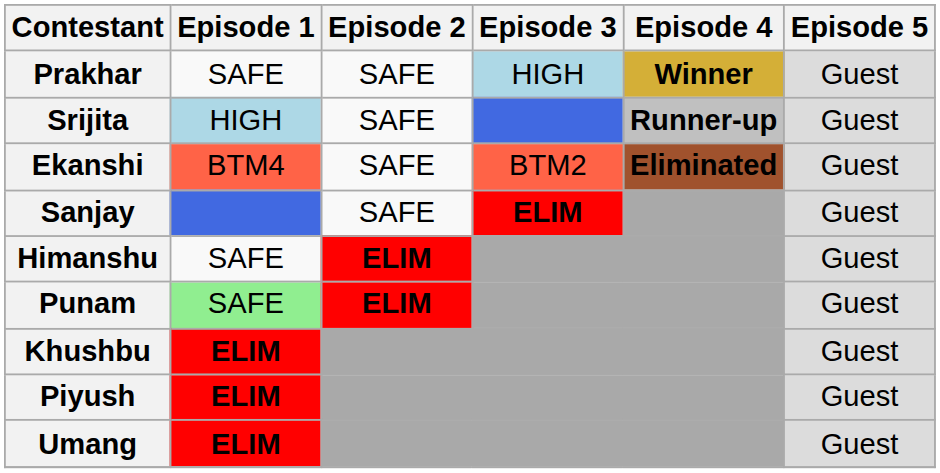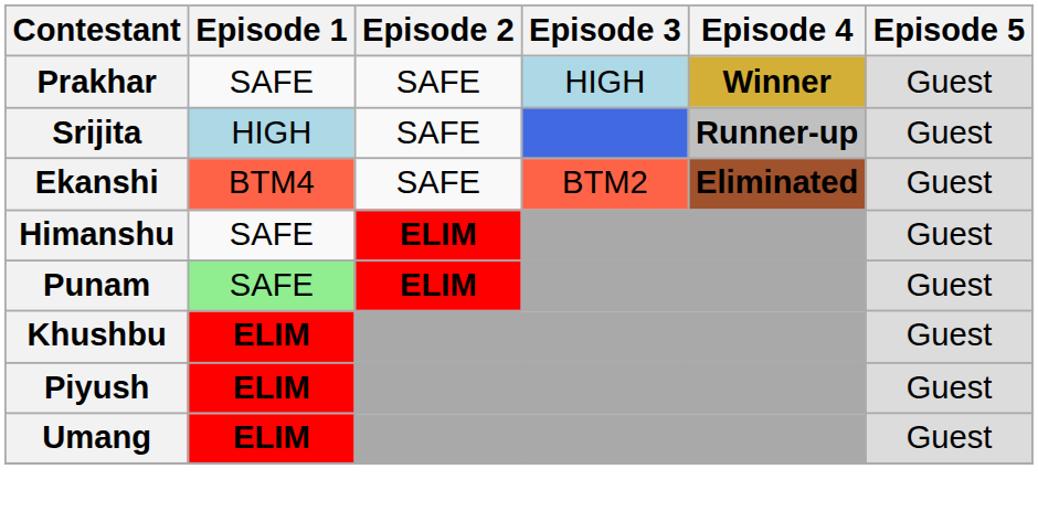 <table class="wikitable" style="font-size:100%; text-align: center;">
 <tr>
 <th>Contestant</th>
 <th>Episode 1</th>
 <th>Episode 2</th>
 <th>Episode 3</th>
 <th>Episode 4</th>
 <th>Episode 5</th>
 </tr>
 <tr>
 <th>Prakhar</th>
 <td>SAFE</td>
 <td>SAFE</td>
 <td bgcolor="lightblue">HIGH</td>
 <td bgcolor="#D4AF37"><strong>Winner</strong></td>
 <td bgcolor="gainsboro">Guest</td>
 </tr>
 <tr>
 <th>Srijita</th>
 <td bgcolor="lightblue">HIGH</td>
 <td>SAFE</td>
 <td bgcolor="royalblue"></td>
 <td bgcolor="silver"><strong>Runner-up</strong></td>
 <td bgcolor="gainsboro">Guest</td>
 </tr>
 <tr>
 <th>Ekanshi</th>
 <td bgcolor="tomato">BTM4</td>
 <td>SAFE</td>
 <td bgcolor="tomato">BTM2</td>
 <td bgcolor="sienna"><strong>Eliminated</strong></td>
-<td bgcolor="gainsboro">Guest</td>
-</tr>
-<tr>
-<th>Sanjay</th>
-<td bgcolor="royalblue"></td>
-<td>SAFE</td>
-<td bgcolor="red"><strong>ELIM</strong></td>
-<td bgcolor="darkgray"></td>
 <td bgcolor="gainsboro">Guest</td>
 </tr>
 <tr>
 <th>Himanshu</th>
 <td>SAFE</td>
 <td bgcolor="red"><strong>ELIM</strong></td>
 <td colspan="2" bgcolor="darkgray"></td>
 <td bgcolor="gainsboro">Guest</td>
 </tr>
 <tr>
 <th>Punam</th>
 <td style="background: lightgreen;">SAFE</td>
 <td bgcolor="red"><strong>ELIM</strong></td>
 <td colspan="2" bgcolor="darkgray"></td>
 <td bgcolor="gainsboro">Guest</td>
 </tr>
 <tr>
 <th>Khushbu</th>
 <td bgcolor="red"><strong>ELIM</strong></td>
 <td colspan="3" bgcolor="darkgray"></td>
 <td bgcolor="gainsboro">Guest</td>
 </tr>
 <tr>
 <th>Piyush</th>
 <td bgcolor="red"><strong>ELIM</strong></td>
 <td colspan="3" bgcolor="darkgray"></td>
 <td bgcolor="gainsboro">Guest</td>
 </tr>
 <tr>
 <th>Umang</th>
 <td bgcolor="red"><strong>ELIM</strong></td>
 <td colspan="3" bgcolor="darkgray"></td>
 <td bgcolor="gainsboro">Guest</td>
 </tr>
 <tr>
 </tr>
 </table>
